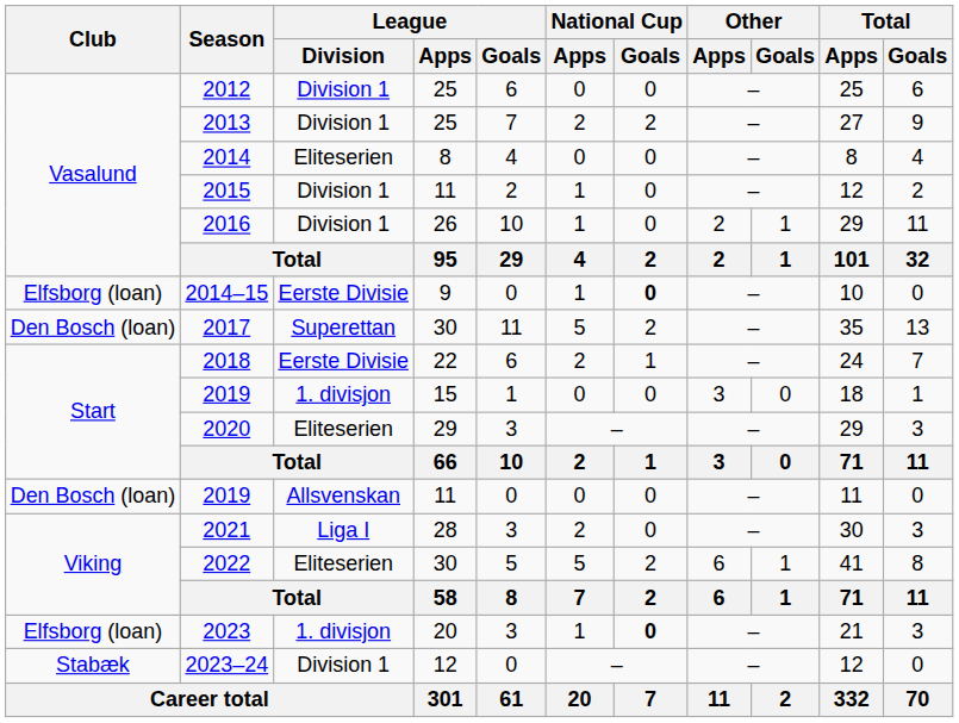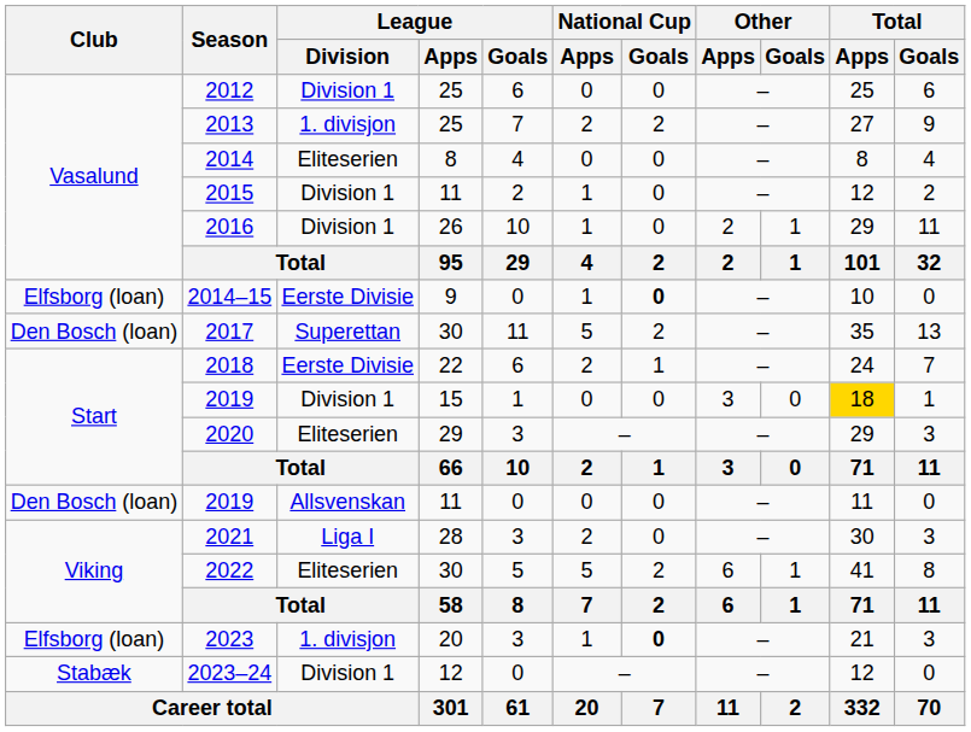 <table class="wikitable" style="text-align: center;">
 <tr>
 <th rowspan="2">Club</th>
 <th rowspan="2">Season</th>
 <th colspan="3">League</th>
 <th colspan="2">National Cup</th>
 <th colspan="2">Other</th>
 <th colspan="2">Total</th>
 </tr>
 <tr>
 <th>Division</th>
 <th>Apps</th>
 <th>Goals</th>
 <th>Apps</th>
 <th>Goals</th>
 <th>Apps</th>
 <th>Goals</th>
 <th>Apps</th>
 <th>Goals</th>
 </tr>
 <tr>
 <td rowspan="6"><a href='#'>Vasalund</a></td>
 <td><a href='#'>2012</a></td>
 <td><a href='#'>Division 1</a></td>
 <td>25</td>
 <td>6</td>
 <td>0</td>
 <td>0</td>
 <td colspan="2">–</td>
 <td>25</td>
 <td>6</td>
 </tr>
 <tr>
 <td><a href='#'>2013</a></td>
-<td>Division 1</td>
+<td><a href='#'>1. divisjon</a></td>
 <td>25</td>
 <td>7</td>
 <td>2</td>
 <td>2</td>
 <td colspan="2">–</td>
 <td>27</td>
 <td>9</td>
 </tr>
 <tr>
 <td><a href='#'>2014</a></td>
 <td>Eliteserien</td>
 <td>8</td>
 <td>4</td>
 <td>0</td>
 <td>0</td>
 <td colspan="2">–</td>
 <td>8</td>
 <td>4</td>
 </tr>
 <tr>
 <td><a href='#'>2015</a></td>
 <td>Division 1</td>
 <td>11</td>
 <td>2</td>
 <td>1</td>
 <td>0</td>
 <td colspan="2">–</td>
 <td>12</td>
 <td>2</td>
 </tr>
 <tr>
 <td><a href='#'>2016</a></td>
 <td>Division 1</td>
 <td>26</td>
 <td>10</td>
 <td>1</td>
 <td>0</td>
 <td>2</td>
 <td>1</td>
 <td>29</td>
 <td>11</td>
 </tr>
 <tr>
 <th colspan="2">Total</th>
 <th>95</th>
 <th>29</th>
 <th>4</th>
 <th>2</th>
 <th>2</th>
 <th>1</th>
 <th>101</th>
 <th>32</th>
 </tr>
 <tr>
 <td><a href='#'>Elfsborg</a> (loan)</td>
 <td><a href='#'>2014–15</a></td>
 <td><a href='#'>Eerste Divisie</a></td>
 <td>9</td>
 <td>0</td>
 <td>1</td>
 <td><strong>0</strong></td>
 <td colspan="2">–</td>
 <td>10</td>
 <td>0</td>
 </tr>
 <tr>
 <td><a href='#'>Den Bosch</a> (loan)</td>
 <td><a href='#'>2017</a></td>
 <td><a href='#'>Superettan</a></td>
 <td>30</td>
 <td>11</td>
 <td>5</td>
 <td>2</td>
 <td colspan="2">–</td>
 <td>35</td>
 <td>13</td>
 </tr>
 <tr>
 <td rowspan="4"><a href='#'>Start</a></td>
 <td><a href='#'>2018</a></td>
 <td><a href='#'>Eerste Divisie</a></td>
 <td>22</td>
 <td>6</td>
 <td>2</td>
 <td>1</td>
 <td colspan="2">–</td>
 <td>24</td>
 <td>7</td>
 </tr>
 <tr>
 <td><a href='#'>2019</a></td>
-<td><a href='#'>1. divisjon</a></td>
+<td>Division 1</td>
 <td>15</td>
 <td>1</td>
 <td>0</td>
 <td>0</td>
 <td>3</td>
 <td>0</td>
-<td>18</td>
+<td style="background: gold;">18</td>
 <td>1</td>
 </tr>
 <tr>
 <td><a href='#'>2020</a></td>
 <td>Eliteserien</td>
 <td>29</td>
 <td>3</td>
 <td colspan="2">–</td>
 <td colspan="2">–</td>
 <td>29</td>
 <td>3</td>
 </tr>
 <tr>
 <th colspan="2">Total</th>
 <th>66</th>
 <th>10</th>
 <th>2</th>
 <th>1</th>
 <th>3</th>
 <th>0</th>
 <th>71</th>
 <th>11</th>
 </tr>
 <tr>
 <td><a href='#'>Den Bosch</a> (loan)</td>
 <td><a href='#'>2019</a></td>
 <td><a href='#'>Allsvenskan</a></td>
 <td>11</td>
 <td>0</td>
 <td>0</td>
 <td>0</td>
 <td colspan="2">–</td>
 <td>11</td>
 <td>0</td>
 </tr>
 <tr>
 <td rowspan="3"><a href='#'>Viking</a></td>
 <td><a href='#'>2021</a></td>
 <td><a href='#'>Liga I</a></td>
 <td>28</td>
 <td>3</td>
 <td>2</td>
 <td>0</td>
 <td colspan="2">–</td>
 <td>30</td>
 <td>3</td>
 </tr>
 <tr>
 <td><a href='#'>2022</a></td>
 <td>Eliteserien</td>
 <td>30</td>
 <td>5</td>
 <td>5</td>
 <td>2</td>
 <td>6</td>
 <td>1</td>
 <td>41</td>
 <td>8</td>
 </tr>
 <tr>
 <th colspan="2">Total</th>
 <th>58</th>
 <th>8</th>
 <th>7</th>
 <th>2</th>
 <th>6</th>
 <th>1</th>
 <th>71</th>
 <th>11</th>
 </tr>
 <tr>
 <td><a href='#'>Elfsborg</a> (loan)</td>
 <td><a href='#'>2023</a></td>
 <td><a href='#'>1. divisjon</a></td>
 <td>20</td>
 <td>3</td>
 <td>1</td>
 <td><strong>0</strong></td>
 <td colspan="2">–</td>
 <td>21</td>
 <td>3</td>
 </tr>
 <tr>
 <td><a href='#'>Stabæk</a></td>
 <td><a href='#'>2023–24</a></td>
 <td>Division 1</td>
 <td>12</td>
 <td>0</td>
 <td colspan="2">–</td>
 <td colspan="2">–</td>
 <td>12</td>
 <td>0</td>
 </tr>
 <tr>
 <th colspan="3">Career total</th>
 <th>301</th>
 <th>61</th>
 <th>20</th>
 <th>7</th>
 <th>11</th>
 <th>2</th>
 <th>332</th>
 <th>70</th>
 </tr>
 </table>
